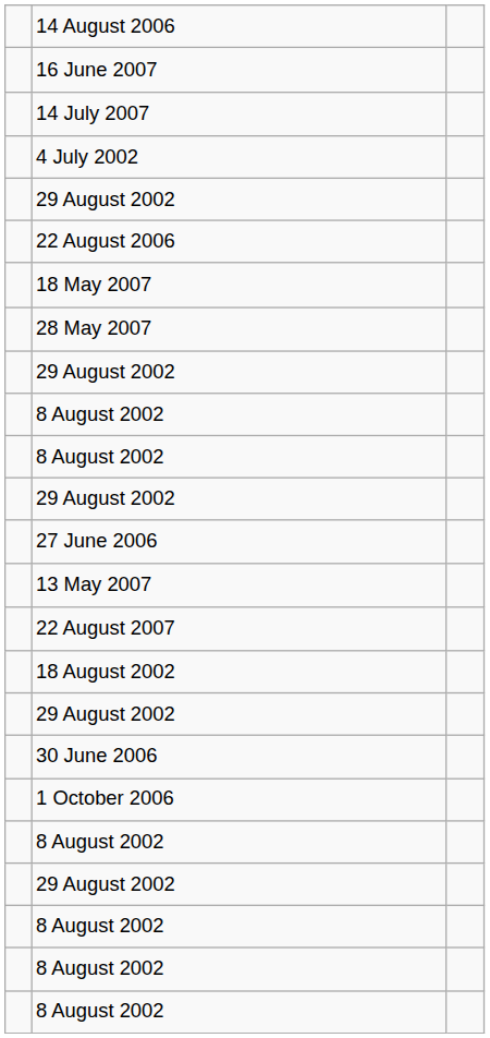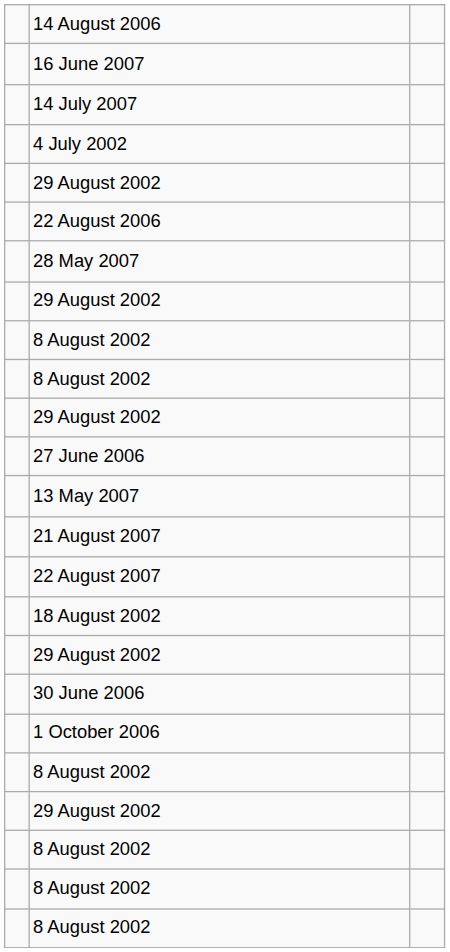 <table class="wikitable" style="font-size: 89%; float: left; width: 24em; margin-right: 1em; line-height: 1.65em">
 <tr>
 <td></td>
 <td>14 August 2006</td>
 <td><small></small></td>
 </tr>
 <tr>
 <td></td>
 <td>16 June 2007</td>
 <td><small></small> </td>
 </tr>
 <tr>
 <td></td>
 <td>14 July 2007</td>
 <td><small></small> </td>
 </tr>
 <tr>
 <td></td>
 <td>4 July 2002</td>
 <td><small></small></td>
 </tr>
 <tr>
 <td></td>
 <td>29 August 2002</td>
 <td><small></small></td>
 </tr>
 <tr>
 <td></td>
 <td>22 August 2006</td>
 <td><small></small></td>
-</tr>
-<tr>
-<td></td>
-<td>18 May 2007</td>
-<td><small></small> </td>
 </tr>
 <tr>
 <td></td>
 <td>28 May 2007</td>
 <td><small></small> </td>
 </tr>
 <tr>
 <td></td>
 <td>29 August 2002</td>
 <td><small></small></td>
 </tr>
 <tr>
 <td></td>
 <td>8 August 2002</td>
 <td><small></small></td>
 </tr>
 <tr>
 <td></td>
 <td>8 August 2002</td>
 <td><small></small></td>
 </tr>
 <tr>
 <td></td>
 <td>29 August 2002</td>
 <td><small></small></td>
 </tr>
 <tr>
 <td></td>
 <td>27 June 2006</td>
 <td><small></small></td>
 </tr>
 <tr>
 <td></td>
 <td>13 May 2007</td>
+<td><small></small> </td>
+</tr>
+<tr>
+<td></td>
+<td>21 August 2007</td>
 <td><small></small> </td>
 </tr>
 <tr>
 <td></td>
 <td>22 August 2007</td>
 <td><small></small> </td>
 </tr>
 <tr>
 <td></td>
 <td>18 August 2002</td>
 <td><small></small></td>
 </tr>
 <tr>
 <td></td>
 <td>29 August 2002</td>
 <td><small></small></td>
 </tr>
 <tr>
 <td></td>
 <td>30 June 2006</td>
 <td><small></small></td>
 </tr>
 <tr>
 <td></td>
 <td>1 October 2006</td>
 <td><small></small></td>
 </tr>
 <tr>
 <td></td>
 <td>8 August 2002</td>
 <td><small></small></td>
 </tr>
 <tr>
 <td></td>
 <td>29 August 2002</td>
 <td><small></small></td>
 </tr>
 <tr>
 <td></td>
 <td>8 August 2002</td>
 <td><small></small></td>
 </tr>
 <tr>
 <td></td>
 <td>8 August 2002</td>
 <td><small></small></td>
 </tr>
 <tr>
 <td></td>
 <td>8 August 2002</td>
 <td><small></small></td>
 </tr>
 </table>
